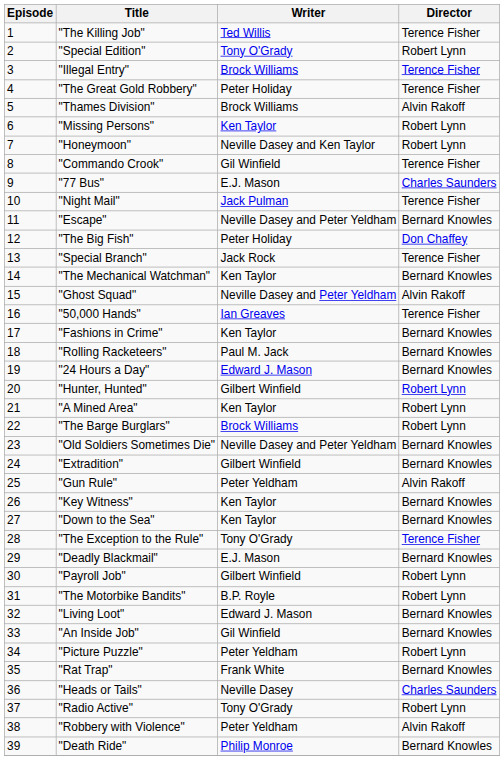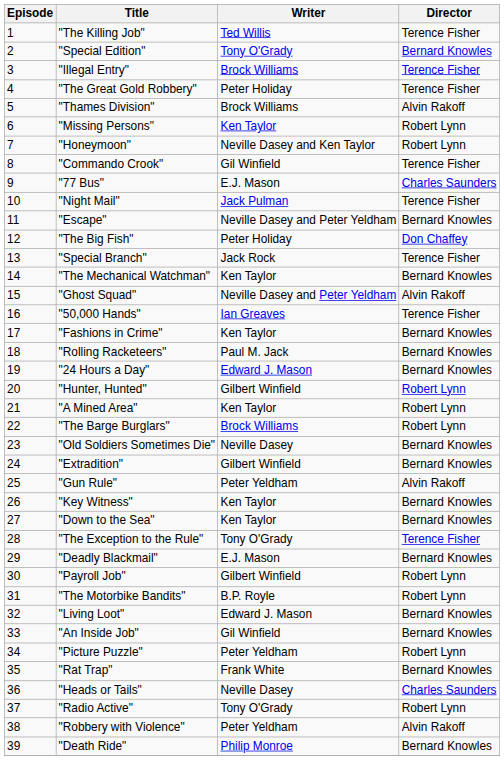 <table class="wikitable">
 <tr>
 <th>Episode</th>
 <th>Title</th>
 <th>Writer</th>
 <th>Director</th>
 </tr>
 <tr>
 <td>1</td>
 <td>"The Killing Job"</td>
 <td><a href='#'>Ted Willis</a></td>
 <td>Terence Fisher</td>
 </tr>
 <tr>
 <td>2</td>
 <td>"Special Edition"</td>
 <td><a href='#'>Tony O'Grady</a></td>
-<td>Robert Lynn</td>
+<td><a href='#'>Bernard Knowles</a></td>
 </tr>
 <tr>
 <td>3</td>
 <td>"Illegal Entry"</td>
 <td><a href='#'>Brock Williams</a></td>
 <td><a href='#'>Terence Fisher</a></td>
 </tr>
 <tr>
 <td>4</td>
 <td>"The Great Gold Robbery"</td>
 <td>Peter Holiday</td>
 <td>Terence Fisher</td>
 </tr>
 <tr>
 <td>5</td>
 <td>"Thames Division"</td>
 <td>Brock Williams</td>
 <td>Alvin Rakoff</td>
 </tr>
 <tr>
 <td>6</td>
 <td>"Missing Persons"</td>
 <td><a href='#'>Ken Taylor</a></td>
 <td>Robert Lynn</td>
 </tr>
 <tr>
 <td>7</td>
 <td>"Honeymoon"</td>
 <td>Neville Dasey and Ken Taylor</td>
 <td>Robert Lynn</td>
 </tr>
 <tr>
 <td>8</td>
 <td>"Commando Crook"</td>
 <td>Gil Winfield</td>
 <td>Terence Fisher</td>
 </tr>
 <tr>
 <td>9</td>
 <td>"77 Bus"</td>
 <td>E.J. Mason</td>
 <td><a href='#'>Charles Saunders</a></td>
 </tr>
 <tr>
 <td>10</td>
 <td>"Night Mail"</td>
 <td><a href='#'>Jack Pulman</a></td>
 <td>Terence Fisher</td>
 </tr>
 <tr>
 <td>11</td>
 <td>"Escape"</td>
 <td>Neville Dasey and Peter Yeldham</td>
 <td>Bernard Knowles</td>
 </tr>
 <tr>
 <td>12</td>
 <td>"The Big Fish"</td>
 <td>Peter Holiday</td>
 <td><a href='#'>Don Chaffey</a></td>
 </tr>
 <tr>
 <td>13</td>
 <td>"Special Branch"</td>
 <td>Jack Rock</td>
 <td>Terence Fisher</td>
 </tr>
 <tr>
 <td>14</td>
 <td>"The Mechanical Watchman"</td>
 <td>Ken Taylor</td>
 <td>Bernard Knowles</td>
 </tr>
 <tr>
 <td>15</td>
 <td>"Ghost Squad"</td>
 <td>Neville Dasey and <a href='#'>Peter Yeldham</a></td>
 <td>Alvin Rakoff</td>
 </tr>
 <tr>
 <td>16</td>
 <td>"50,000 Hands"</td>
 <td><a href='#'>Ian Greaves</a></td>
 <td>Terence Fisher</td>
 </tr>
 <tr>
 <td>17</td>
 <td>"Fashions in Crime"</td>
 <td>Ken Taylor</td>
 <td>Bernard Knowles</td>
 </tr>
 <tr>
 <td>18</td>
 <td>"Rolling Racketeers"</td>
 <td>Paul M. Jack</td>
 <td>Bernard Knowles</td>
 </tr>
 <tr>
 <td>19</td>
 <td>"24 Hours a Day"</td>
 <td><a href='#'>Edward J. Mason</a></td>
 <td>Bernard Knowles</td>
 </tr>
 <tr>
 <td>20</td>
 <td>"Hunter, Hunted"</td>
 <td>Gilbert Winfield</td>
 <td><a href='#'>Robert Lynn</a></td>
 </tr>
 <tr>
 <td>21</td>
 <td>"A Mined Area"</td>
 <td>Ken Taylor</td>
 <td>Robert Lynn</td>
 </tr>
 <tr>
 <td>22</td>
 <td>"The Barge Burglars"</td>
 <td><a href='#'>Brock Williams</a></td>
 <td>Robert Lynn</td>
 </tr>
 <tr>
 <td>23</td>
 <td>"Old Soldiers Sometimes Die"</td>
-<td>Neville Dasey and Peter Yeldham</td>
+<td>Neville Dasey</td>
 <td>Bernard Knowles</td>
 </tr>
 <tr>
 <td>24</td>
 <td>"Extradition"</td>
 <td>Gilbert Winfield</td>
 <td>Bernard Knowles</td>
 </tr>
 <tr>
 <td>25</td>
 <td>"Gun Rule"</td>
 <td>Peter Yeldham</td>
 <td>Alvin Rakoff</td>
 </tr>
 <tr>
 <td>26</td>
 <td>"Key Witness"</td>
 <td>Ken Taylor</td>
 <td>Bernard Knowles</td>
 </tr>
 <tr>
 <td>27</td>
 <td>"Down to the Sea"</td>
 <td>Ken Taylor</td>
 <td>Bernard Knowles</td>
 </tr>
 <tr>
 <td>28</td>
 <td>"The Exception to the Rule"</td>
 <td>Tony O'Grady</td>
 <td><a href='#'>Terence Fisher</a></td>
 </tr>
 <tr>
 <td>29</td>
 <td>"Deadly Blackmail"</td>
 <td>E.J. Mason</td>
 <td>Bernard Knowles</td>
 </tr>
 <tr>
 <td>30</td>
 <td>"Payroll Job"</td>
 <td>Gilbert Winfield</td>
 <td>Robert Lynn</td>
 </tr>
 <tr>
 <td>31</td>
 <td>"The Motorbike Bandits"</td>
 <td>B.P. Royle</td>
 <td>Robert Lynn</td>
 </tr>
 <tr>
 <td>32</td>
 <td>"Living Loot"</td>
 <td>Edward J. Mason</td>
 <td>Bernard Knowles</td>
 </tr>
 <tr>
 <td>33</td>
 <td>"An Inside Job"</td>
 <td>Gil Winfield</td>
 <td>Bernard Knowles</td>
 </tr>
 <tr>
 <td>34</td>
 <td>"Picture Puzzle"</td>
 <td>Peter Yeldham</td>
 <td>Robert Lynn</td>
 </tr>
 <tr>
 <td>35</td>
 <td>"Rat Trap"</td>
 <td>Frank White</td>
 <td>Bernard Knowles</td>
 </tr>
 <tr>
 <td>36</td>
 <td>"Heads or Tails"</td>
 <td>Neville Dasey</td>
 <td><a href='#'>Charles Saunders</a></td>
 </tr>
 <tr>
 <td>37</td>
 <td>"Radio Active"</td>
 <td>Tony O'Grady</td>
 <td>Robert Lynn</td>
 </tr>
 <tr>
 <td>38</td>
 <td>"Robbery with Violence"</td>
 <td>Peter Yeldham</td>
 <td>Alvin Rakoff</td>
 </tr>
 <tr>
 <td>39</td>
 <td>"Death Ride"</td>
 <td><a href='#'>Philip Monroe</a></td>
 <td>Bernard Knowles</td>
 </tr>
 <tr>
 </tr>
 </table>
